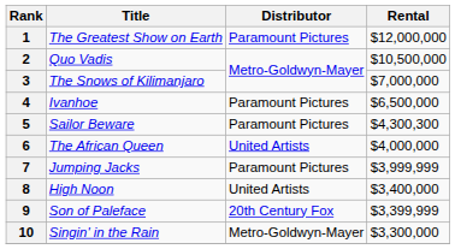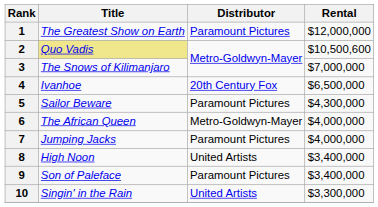 <table class="wikitable sortable" style="margin:auto; margin:auto;">
 <tr>
 <th>Rank</th>
 <th>Title</th>
 <th>Distributor</th>
 <th>Rental</th>
 </tr>
 <tr>
 <th style="text-align:center;">1</th>
 <td><em><a href='#'>The Greatest Show on Earth</a></em></td>
 <td><a href='#'>Paramount Pictures</a></td>
 <td>$12,000,000</td>
 </tr>
 <tr>
 <th style="text-align:center;">2</th>
-<td><em><a href='#'>Quo Vadis</a></em></td>
+<td style="background: khaki;"><em><a href='#'>Quo Vadis</a></em></td>
 <td rowspan="2"><a href='#'>Metro-Goldwyn-Mayer</a></td>
-<td>$10,500,000</td>
+<td>$10,500,600</td>
 </tr>
 <tr>
 <th style="text-align:center;">3</th>
 <td><em><a href='#'>The Snows of Kilimanjaro</a></em></td>
 <td>$7,000,000</td>
 </tr>
 <tr>
 <th style="text-align:center;">4</th>
 <td><em><a href='#'>Ivanhoe</a></em></td>
-<td>Paramount Pictures</td>
+<td><a href='#'>20th Century Fox</a></td>
 <td>$6,500,000</td>
 </tr>
 <tr>
 <th style="text-align:center;">5</th>
 <td><em><a href='#'>Sailor Beware</a></em></td>
 <td>Paramount Pictures</td>
-<td>$4,300,300</td>
+<td>$4,300,000</td>
 </tr>
 <tr>
 <th style="text-align:center;">6</th>
 <td><em><a href='#'>The African Queen</a></em></td>
-<td><a href='#'>United Artists</a></td>
+<td>Metro-Goldwyn-Mayer</td>
 <td>$4,000,000</td>
 </tr>
 <tr>
 <th style="text-align:center;">7</th>
 <td><em><a href='#'>Jumping Jacks</a></em></td>
 <td>Paramount Pictures</td>
-<td>$3,999,999</td>
+<td>$4,000,000</td>
 </tr>
 <tr>
 <th style="text-align:center;">8</th>
 <td><em><a href='#'>High Noon</a></em></td>
 <td>United Artists</td>
 <td>$3,400,000</td>
 </tr>
 <tr>
 <th style="text-align:center;">9</th>
 <td><em><a href='#'>Son of Paleface</a></em></td>
-<td><a href='#'>20th Century Fox</a></td>
-<td>$3,399,999</td>
+<td>Paramount Pictures</td>
+<td>$3,400,000</td>
 </tr>
 <tr>
 <th style="text-align:center;">10</th>
 <td><em><a href='#'>Singin' in the Rain</a></em></td>
-<td>Metro-Goldwyn-Mayer</td>
+<td><a href='#'>United Artists</a></td>
 <td>$3,300,000</td>
 </tr>
 <tr>
 </tr>
 </table>
